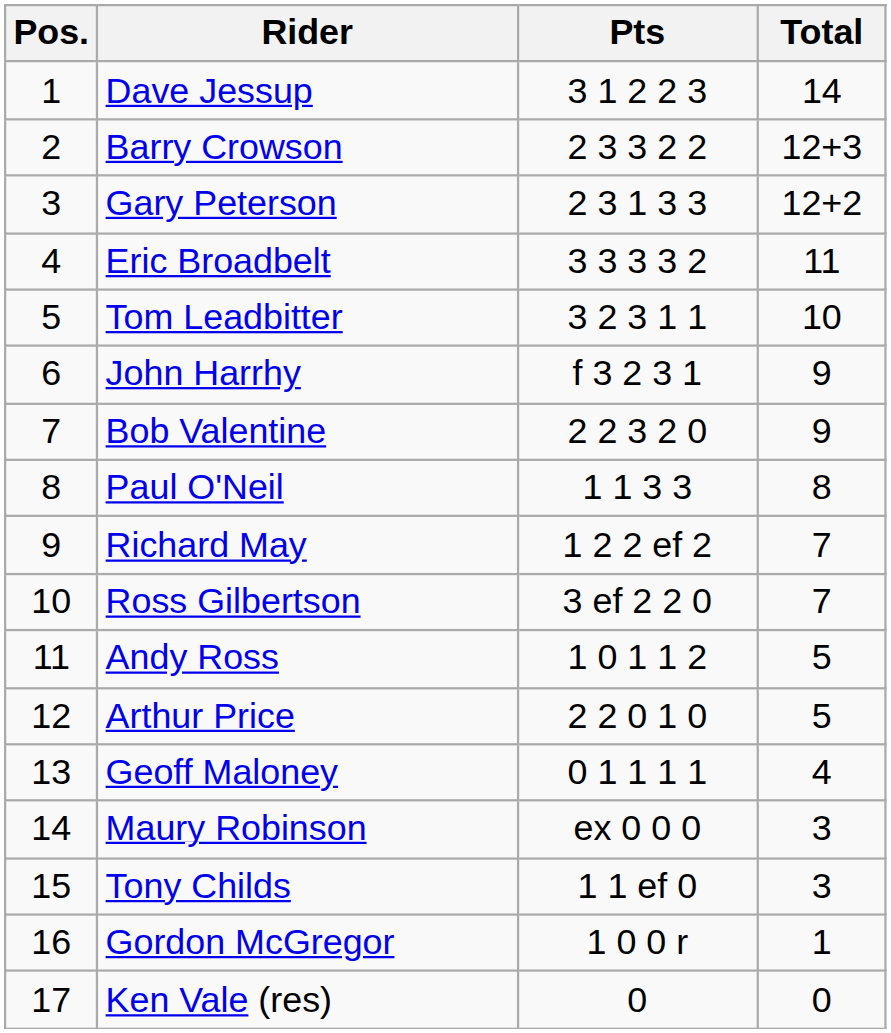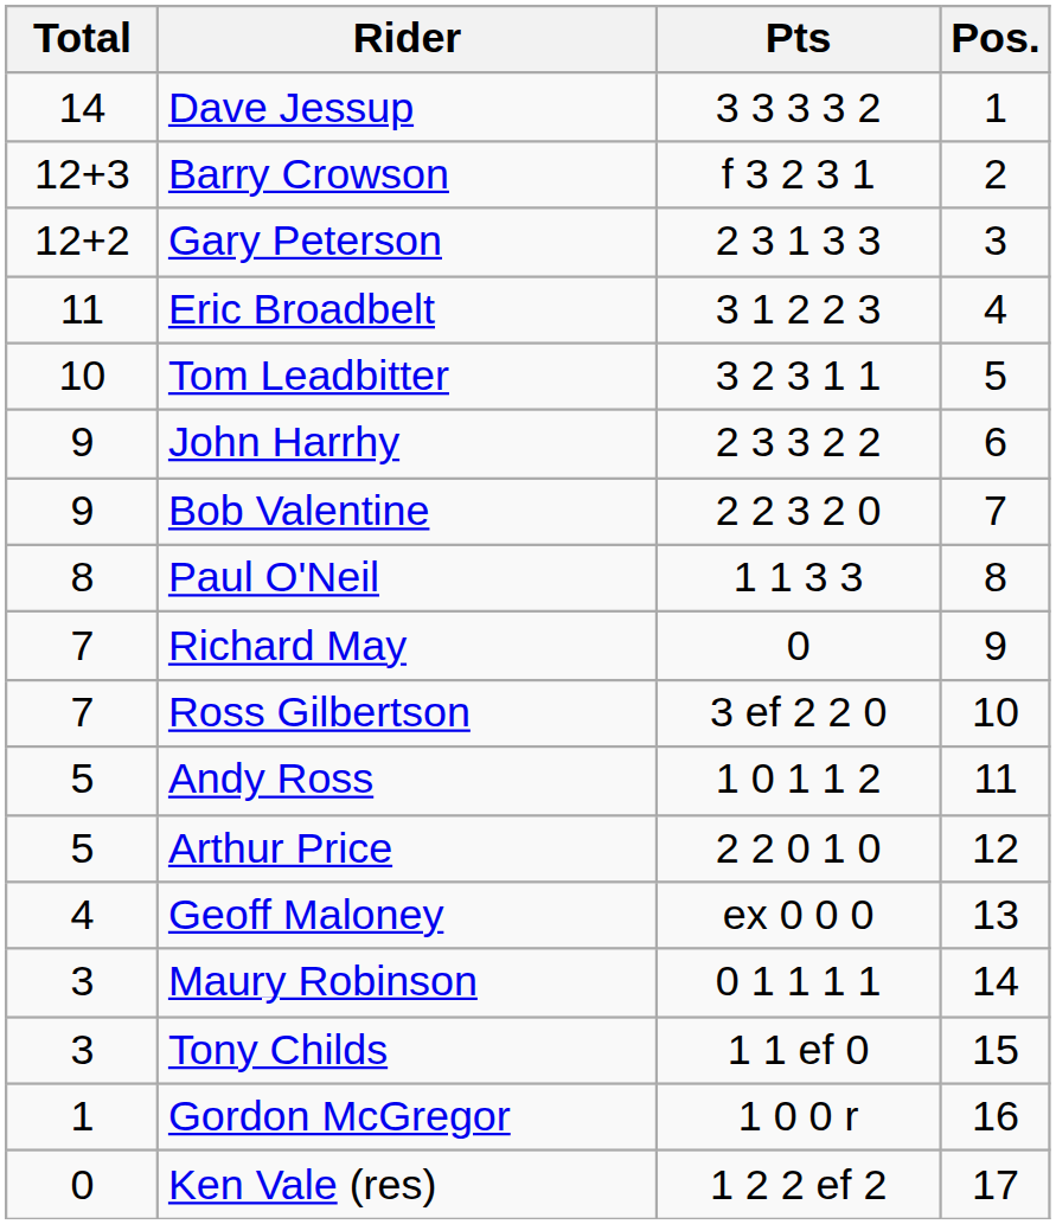 <table class=wikitable>
 <tr>
-<th width=25px>Pos.</th>
+<th width=50px>Total</th>
 <th width=180px>Rider</th>
 <th width=100px>Pts</th>
-<th width=50px>Total</th>
+<th width=25px>Pos.</th>
 </tr>
 <tr align=center >
+<td>14</td>
+<td align=left> <a href='#'>Dave Jessup</a></td>
+<td>3	3	3	3	2</td>
 <td>1</td>
-<td align=left> <a href='#'>Dave Jessup</a></td>
-<td>3	1	2	2	3</td>
-<td>14</td>
 </tr>
 <tr align=center>
+<td>12+3</td>
+<td align=left> <a href='#'>Barry Crowson</a></td>
+<td>f	3	2	3	1</td>
 <td>2</td>
-<td align=left> <a href='#'>Barry Crowson</a></td>
-<td>2	3	3	2	2</td>
-<td>12+3</td>
 </tr>
 <tr align=center>
-<td>3</td>
+<td>12+2</td>
 <td align=left> <a href='#'>Gary Peterson</a></td>
 <td>2	3	1	3	3</td>
-<td>12+2</td>
+<td>3</td>
 </tr>
 <tr align=center>
+<td>11</td>
+<td align=left> <a href='#'>Eric Broadbelt</a></td>
+<td>3	1	2	2	3</td>
 <td>4</td>
-<td align=left> <a href='#'>Eric Broadbelt</a></td>
-<td>3	3	3	3	2</td>
-<td>11</td>
 </tr>
 <tr align=center>
-<td>5</td>
+<td>10</td>
 <td align=left> <a href='#'>Tom Leadbitter</a></td>
 <td>3	2	3	1	1</td>
-<td>10</td>
+<td>5</td>
 </tr>
 <tr align=center>
+<td>9</td>
+<td align=left> <a href='#'>John Harrhy</a></td>
+<td>2	3	3	2	2</td>
 <td>6</td>
-<td align=left> <a href='#'>John Harrhy</a></td>
-<td>f	3	2	3	1</td>
-<td>9</td>
 </tr>
 <tr align=center>
-<td>7</td>
+<td>9</td>
 <td align=left> <a href='#'>Bob Valentine</a></td>
 <td>2	2	3	2	0</td>
-<td>9</td>
+<td>7</td>
 </tr>
 <tr align=center>
 <td>8</td>
 <td align=left> <a href='#'>Paul O'Neil</a></td>
 <td>1	1	3	3</td>
 <td>8</td>
 </tr>
 <tr align=center>
+<td>7</td>
+<td align=left> <a href='#'>Richard May</a></td>
+<td>0</td>
 <td>9</td>
-<td align=left> <a href='#'>Richard May</a></td>
-<td>1	2	2	ef	2</td>
-<td>7</td>
 </tr>
 <tr align=center>
-<td>10</td>
+<td>7</td>
 <td align=left> <a href='#'>Ross Gilbertson</a></td>
 <td>3	ef	2	2	0</td>
-<td>7</td>
+<td>10</td>
 </tr>
 <tr align=center>
-<td>11</td>
+<td>5</td>
 <td align=left> <a href='#'>Andy Ross</a></td>
 <td>1	0	1	1	2</td>
-<td>5</td>
+<td>11</td>
 </tr>
 <tr align=center>
-<td>12</td>
+<td>5</td>
 <td align=left> <a href='#'>Arthur Price</a></td>
 <td>2	2	0	1	0</td>
-<td>5</td>
+<td>12</td>
 </tr>
 <tr align=center>
+<td>4</td>
+<td align=left> <a href='#'>Geoff Maloney</a></td>
+<td>ex	0	0	0</td>
 <td>13</td>
-<td align=left> <a href='#'>Geoff Maloney</a></td>
-<td>0	1	1	1	1</td>
-<td>4</td>
 </tr>
 <tr align=center>
+<td>3</td>
+<td align=left> <a href='#'>Maury Robinson</a></td>
+<td>0	1	1	1	1</td>
 <td>14</td>
-<td align=left> <a href='#'>Maury Robinson</a></td>
-<td>ex	0	0	0</td>
-<td>3</td>
 </tr>
 <tr align=center>
-<td>15</td>
+<td>3</td>
 <td align=left> <a href='#'>Tony Childs</a></td>
 <td>1	1	ef	0</td>
-<td>3</td>
+<td>15</td>
 </tr>
 <tr align=center>
-<td>16</td>
+<td>1</td>
 <td align=left> <a href='#'>Gordon McGregor</a></td>
 <td>1	0	0	r</td>
-<td>1</td>
+<td>16</td>
 </tr>
 <tr align=center>
+<td>0</td>
+<td align=left> <a href='#'>Ken Vale</a> (res)</td>
+<td>1	2	2	ef	2</td>
 <td>17</td>
-<td align=left> <a href='#'>Ken Vale</a> (res)</td>
-<td>0</td>
-<td>0</td>
 </tr>
 </table>
